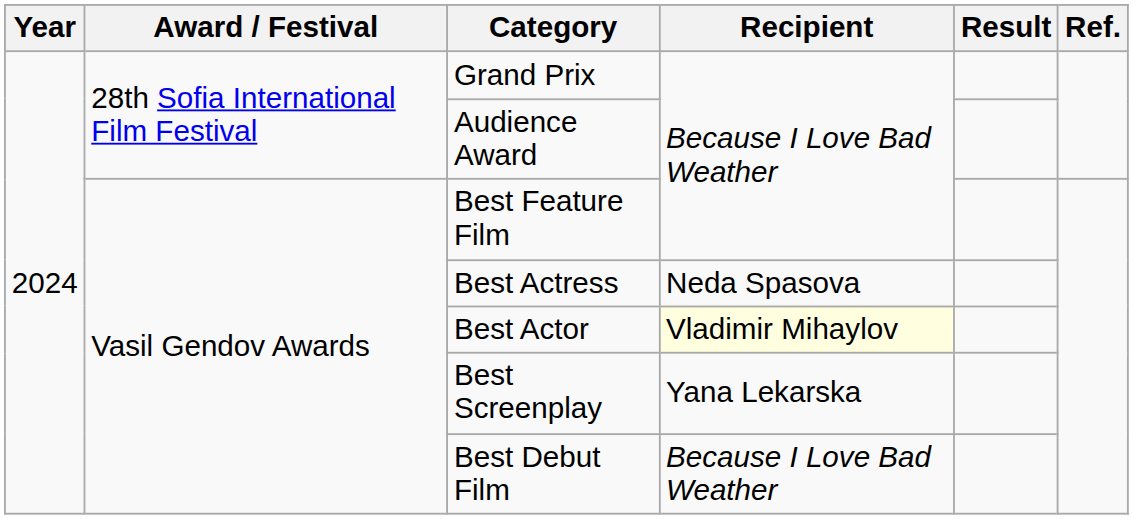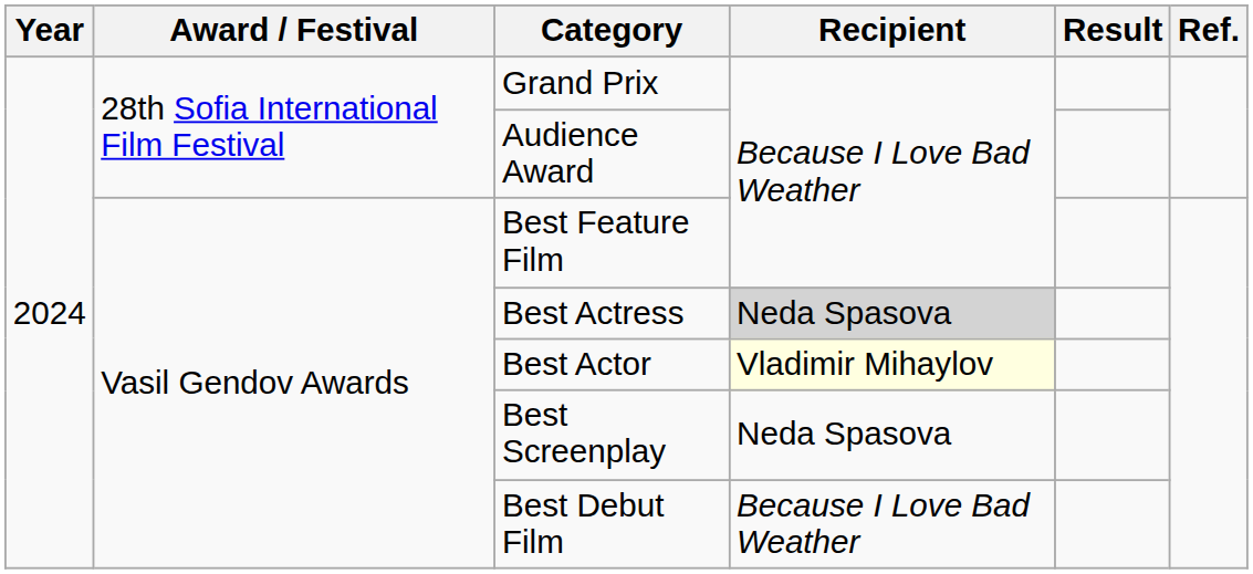 <table class="wikitable">
 <tr>
 <th>Year</th>
 <th>Award / Festival</th>
 <th>Category</th>
 <th>Recipient</th>
 <th>Result</th>
 <th>Ref.</th>
 </tr>
 <tr>
 <td rowspan="7">2024</td>
 <td rowspan="2">28th <a href='#'>Sofia International Film Festival</a></td>
 <td>Grand Prix</td>
 <td rowspan="3"><em>Because I Love Bad Weather</em></td>
 <td></td>
 <td rowspan="2"></td>
 </tr>
 <tr>
 <td>Audience Award</td>
 <td></td>
 </tr>
 <tr>
 <td rowspan="5">Vasil Gendov Awards</td>
 <td>Best Feature Film</td>
 <td></td>
 <td rowspan="5"></td>
 </tr>
 <tr>
 <td>Best Actress</td>
-<td>Neda Spasova</td>
+<td style="background: lightgrey;">Neda Spasova</td>
 <td></td>
 </tr>
 <tr>
 <td>Best Actor</td>
 <td style="background: lightyellow;">Vladimir Mihaylov</td>
 <td></td>
 </tr>
 <tr>
 <td>Best Screenplay</td>
-<td>Yana Lekarska</td>
+<td>Neda Spasova</td>
 <td></td>
 </tr>
 <tr>
 <td>Best Debut Film</td>
 <td><em>Because I Love Bad Weather</em></td>
 <td></td>
 </tr>
 </table>
